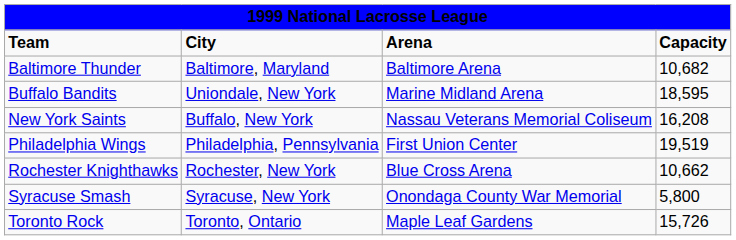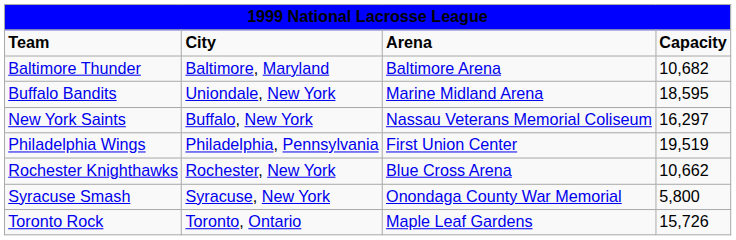 <table class="wikitable" style="width:auto">
 <tr>
 <td bgcolor="#0000FF" align="center" colspan="6"><strong><span>1999 National Lacrosse League</span></strong></td>
 </tr>
 <tr>
 <td><strong>Team</strong></td>
 <td><strong>City</strong></td>
 <td><strong>Arena</strong></td>
 <td><strong>Capacity</strong></td>
 </tr>
 <tr>
 <td><a href='#'>Baltimore Thunder</a></td>
 <td><a href='#'>Baltimore</a>, <a href='#'>Maryland</a></td>
 <td><a href='#'>Baltimore Arena</a></td>
 <td>10,682</td>
 </tr>
 <tr>
 <td><a href='#'>Buffalo Bandits</a></td>
 <td><a href='#'>Uniondale</a>, <a href='#'>New York</a></td>
 <td><a href='#'>Marine Midland Arena</a></td>
 <td>18,595</td>
 </tr>
 <tr>
 <td><a href='#'>New York Saints</a></td>
 <td><a href='#'>Buffalo</a>, <a href='#'>New York</a></td>
 <td><a href='#'>Nassau Veterans Memorial Coliseum</a></td>
-<td>16,208</td>
+<td>16,297</td>
 </tr>
 <tr>
 <td><a href='#'>Philadelphia Wings</a></td>
 <td><a href='#'>Philadelphia</a>, <a href='#'>Pennsylvania</a></td>
 <td><a href='#'>First Union Center</a></td>
 <td>19,519</td>
 </tr>
 <tr>
 <td><a href='#'>Rochester Knighthawks</a></td>
 <td><a href='#'>Rochester</a>, <a href='#'>New York</a></td>
 <td><a href='#'>Blue Cross Arena</a></td>
 <td>10,662</td>
 </tr>
 <tr>
 <td><a href='#'>Syracuse Smash</a></td>
 <td><a href='#'>Syracuse</a>, <a href='#'>New York</a></td>
 <td><a href='#'>Onondaga County War Memorial</a></td>
 <td>5,800</td>
 </tr>
 <tr>
 <td><a href='#'>Toronto Rock</a></td>
 <td><a href='#'>Toronto</a>, <a href='#'>Ontario</a></td>
 <td><a href='#'>Maple Leaf Gardens</a></td>
 <td>15,726</td>
 </tr>
 </table>
